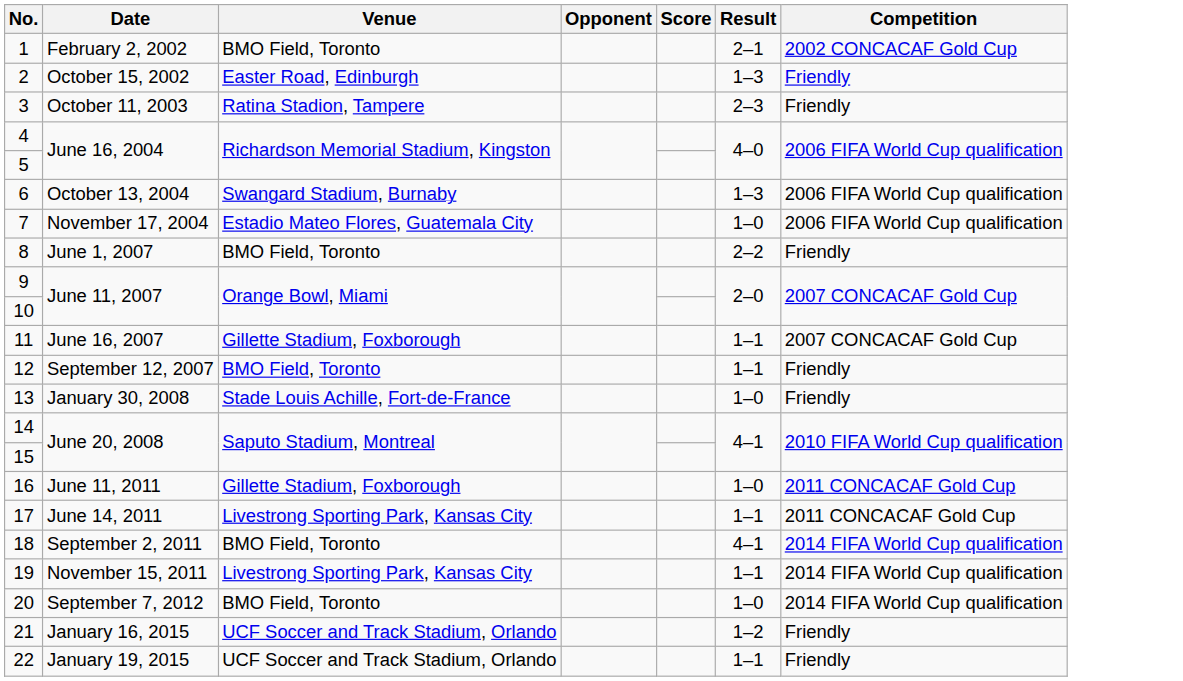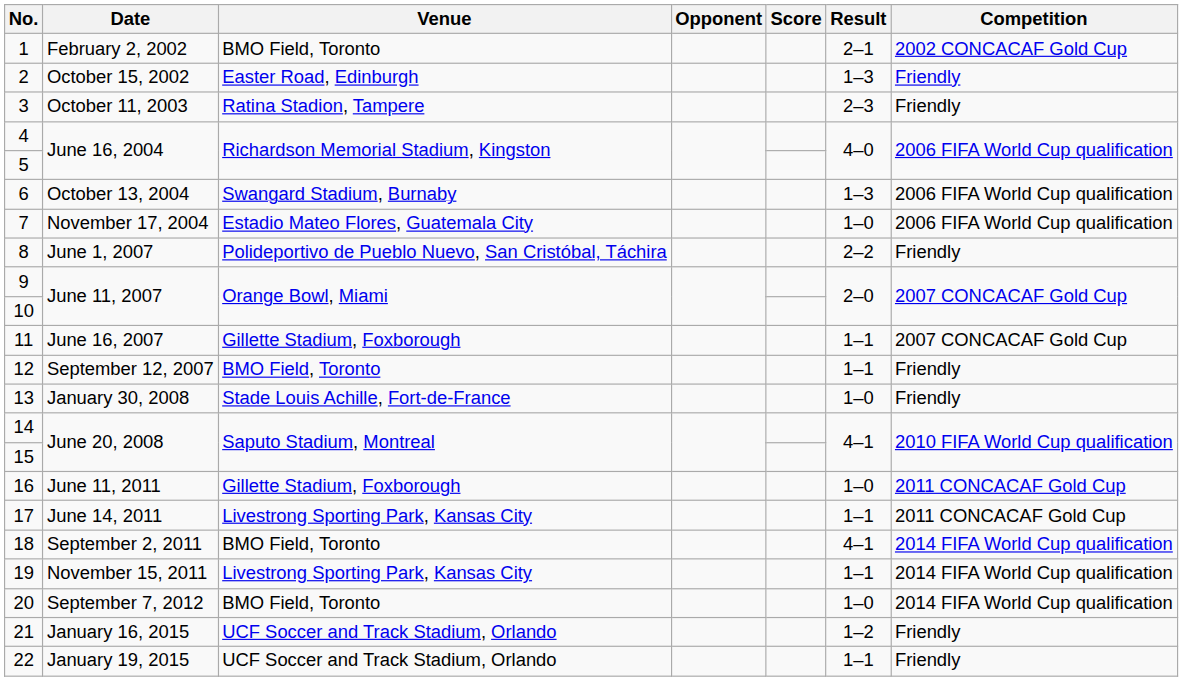 <table class="wikitable sortable">
 <tr>
 <th scope="col">No.</th>
 <th scope="col">Date</th>
 <th scope="col">Venue</th>
 <th scope="col">Opponent</th>
 <th scope="col">Score</th>
 <th scope="col">Result</th>
 <th scope="col">Competition</th>
 </tr>
 <tr>
 <td align="center">1</td>
 <td>February 2, 2002</td>
 <td>BMO Field, Toronto</td>
 <td></td>
 <td></td>
 <td align="center">2–1</td>
 <td><a href='#'>2002 CONCACAF Gold Cup</a></td>
 </tr>
 <tr>
 <td align="center">2</td>
 <td>October 15, 2002</td>
 <td><a href='#'>Easter Road</a>, <a href='#'>Edinburgh</a></td>
 <td></td>
 <td></td>
 <td align="center">1–3</td>
 <td><a href='#'>Friendly</a></td>
 </tr>
 <tr>
 <td align="center">3</td>
 <td>October 11, 2003</td>
 <td><a href='#'>Ratina Stadion</a>, <a href='#'>Tampere</a></td>
 <td></td>
 <td></td>
 <td align="center">2–3</td>
 <td>Friendly</td>
 </tr>
 <tr>
 <td align="center">4</td>
 <td rowspan="2">June 16, 2004</td>
 <td rowspan="2"><a href='#'>Richardson Memorial Stadium</a>, <a href='#'>Kingston</a></td>
 <td rowspan="2"></td>
 <td></td>
 <td rowspan="2" align="center">4–0</td>
 <td rowspan="2"><a href='#'>2006 FIFA World Cup qualification</a></td>
 </tr>
 <tr>
 <td align="center">5</td>
 <td></td>
 </tr>
 <tr>
 <td align="center">6</td>
 <td>October 13, 2004</td>
 <td><a href='#'>Swangard Stadium</a>, <a href='#'>Burnaby</a></td>
 <td></td>
 <td></td>
 <td align="center">1–3</td>
 <td>2006 FIFA World Cup qualification</td>
 </tr>
 <tr>
 <td align="center">7</td>
 <td>November 17, 2004</td>
 <td><a href='#'>Estadio Mateo Flores</a>, <a href='#'>Guatemala City</a></td>
 <td></td>
 <td></td>
 <td align="center">1–0</td>
 <td>2006 FIFA World Cup qualification</td>
 </tr>
 <tr>
 <td align="center">8</td>
 <td>June 1, 2007</td>
-<td>BMO Field, Toronto</td>
+<td><a href='#'>Polideportivo de Pueblo Nuevo</a>, <a href='#'>San Cristóbal, Táchira</a></td>
 <td></td>
 <td></td>
 <td align="center">2–2</td>
 <td>Friendly</td>
 </tr>
 <tr>
 <td align="center">9</td>
 <td rowspan="2">June 11, 2007</td>
 <td rowspan="2"><a href='#'>Orange Bowl</a>, <a href='#'>Miami</a></td>
 <td rowspan="2"></td>
 <td></td>
 <td rowspan="2" align="center">2–0</td>
 <td rowspan="2"><a href='#'>2007 CONCACAF Gold Cup</a></td>
 </tr>
 <tr>
 <td align="center">10</td>
 <td></td>
 </tr>
 <tr>
 <td align="center">11</td>
 <td>June 16, 2007</td>
 <td><a href='#'>Gillette Stadium</a>, <a href='#'>Foxborough</a></td>
 <td></td>
 <td></td>
 <td align="center">1–1</td>
 <td>2007 CONCACAF Gold Cup</td>
 </tr>
 <tr>
 <td align="center">12</td>
 <td>September 12, 2007</td>
 <td><a href='#'>BMO Field</a>, <a href='#'>Toronto</a></td>
 <td></td>
 <td></td>
 <td align="center">1–1</td>
 <td>Friendly</td>
 </tr>
 <tr>
 <td align="center">13</td>
 <td>January 30, 2008</td>
 <td><a href='#'>Stade Louis Achille</a>, <a href='#'>Fort-de-France</a></td>
 <td></td>
 <td></td>
 <td align="center">1–0</td>
 <td>Friendly</td>
 </tr>
 <tr>
 <td align="center">14</td>
 <td rowspan="2">June 20, 2008</td>
 <td rowspan="2"><a href='#'>Saputo Stadium</a>, <a href='#'>Montreal</a></td>
 <td rowspan="2"></td>
 <td></td>
 <td rowspan="2" align="center">4–1</td>
 <td rowspan="2"><a href='#'>2010 FIFA World Cup qualification</a></td>
 </tr>
 <tr>
 <td align="center">15</td>
 <td></td>
 </tr>
 <tr>
 <td align="center">16</td>
 <td>June 11, 2011</td>
 <td><a href='#'>Gillette Stadium</a>, <a href='#'>Foxborough</a></td>
 <td></td>
 <td></td>
 <td align="center">1–0</td>
 <td><a href='#'>2011 CONCACAF Gold Cup</a></td>
 </tr>
 <tr>
 <td align="center">17</td>
 <td>June 14, 2011</td>
 <td><a href='#'>Livestrong Sporting Park</a>, <a href='#'>Kansas City</a></td>
 <td></td>
 <td></td>
 <td align="center">1–1</td>
 <td>2011 CONCACAF Gold Cup</td>
 </tr>
 <tr>
 <td align="center">18</td>
 <td>September 2, 2011</td>
 <td>BMO Field, Toronto</td>
 <td></td>
 <td></td>
 <td align="center">4–1</td>
 <td><a href='#'>2014 FIFA World Cup qualification</a></td>
 </tr>
 <tr>
 <td align="center">19</td>
 <td>November 15, 2011</td>
 <td><a href='#'>Livestrong Sporting Park</a>, <a href='#'>Kansas City</a></td>
 <td></td>
 <td></td>
 <td align="center">1–1</td>
 <td>2014 FIFA World Cup qualification</td>
 </tr>
 <tr>
 <td align="center">20</td>
 <td>September 7, 2012</td>
 <td>BMO Field, Toronto</td>
 <td></td>
 <td></td>
 <td align="center">1–0</td>
 <td>2014 FIFA World Cup qualification</td>
 </tr>
 <tr>
 <td align="center">21</td>
 <td>January 16, 2015</td>
 <td><a href='#'>UCF Soccer and Track Stadium</a>, <a href='#'>Orlando</a></td>
 <td></td>
 <td></td>
 <td align="center">1–2</td>
 <td>Friendly</td>
 </tr>
 <tr>
 <td align="center">22</td>
 <td>January 19, 2015</td>
 <td>UCF Soccer and Track Stadium, Orlando</td>
 <td></td>
 <td></td>
 <td align="center">1–1</td>
 <td>Friendly</td>
 </tr>
 </table>
